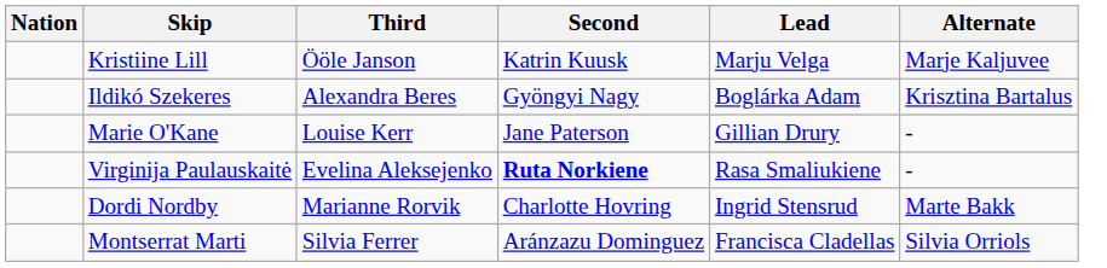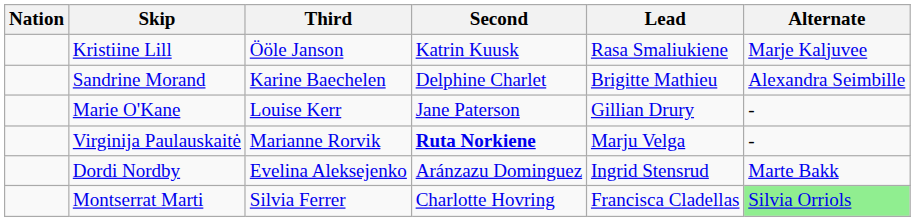 <table class="wikitable">
 <tr>
 <th>Nation</th>
 <th>Skip</th>
 <th>Third</th>
 <th>Second</th>
 <th>Lead</th>
 <th>Alternate</th>
 </tr>
 <tr>
 <td></td>
 <td><a href='#'>Kristiine Lill</a></td>
 <td><a href='#'>Ööle Janson</a></td>
 <td><a href='#'>Katrin Kuusk</a></td>
-<td><a href='#'>Marju Velga</a></td>
+<td><a href='#'>Rasa Smaliukiene</a></td>
 <td><a href='#'>Marje Kaljuvee</a></td>
 </tr>
 <tr>
 <td></td>
-<td><a href='#'>Ildikó Szekeres</a></td>
-<td><a href='#'>Alexandra Beres</a></td>
-<td><a href='#'>Gyöngyi Nagy</a></td>
-<td><a href='#'>Boglárka Adam</a></td>
-<td><a href='#'>Krisztina Bartalus</a></td>
+<td><a href='#'>Sandrine Morand</a></td>
+<td><a href='#'>Karine Baechelen</a></td>
+<td><a href='#'>Delphine Charlet</a></td>
+<td><a href='#'>Brigitte Mathieu</a></td>
+<td><a href='#'>Alexandra Seimbille</a></td>
 </tr>
 <tr>
 <td></td>
 <td><a href='#'>Marie O'Kane</a></td>
 <td><a href='#'>Louise Kerr</a></td>
 <td><a href='#'>Jane Paterson</a></td>
 <td><a href='#'>Gillian Drury</a></td>
 <td>-</td>
 </tr>
 <tr>
 <td></td>
 <td><a href='#'>Virginija Paulauskaitė</a></td>
-<td><a href='#'>Evelina Aleksejenko</a></td>
+<td><a href='#'>Marianne Rorvik</a></td>
 <td><strong><a href='#'>Ruta Norkiene</a></strong></td>
-<td><a href='#'>Rasa Smaliukiene</a></td>
+<td><a href='#'>Marju Velga</a></td>
 <td>-</td>
 </tr>
 <tr>
 <td></td>
 <td><a href='#'>Dordi Nordby</a></td>
-<td><a href='#'>Marianne Rorvik</a></td>
-<td><a href='#'>Charlotte Hovring</a></td>
+<td><a href='#'>Evelina Aleksejenko</a></td>
+<td><a href='#'>Aránzazu Dominguez</a></td>
 <td><a href='#'>Ingrid Stensrud</a></td>
 <td><a href='#'>Marte Bakk</a></td>
 </tr>
 <tr>
 <td></td>
 <td><a href='#'>Montserrat Marti</a></td>
 <td><a href='#'>Silvia Ferrer</a></td>
-<td><a href='#'>Aránzazu Dominguez</a></td>
+<td><a href='#'>Charlotte Hovring</a></td>
 <td><a href='#'>Francisca Cladellas</a></td>
-<td><a href='#'>Silvia Orriols</a></td>
+<td style="background: lightgreen;"><a href='#'>Silvia Orriols</a></td>
 </tr>
 </table>
